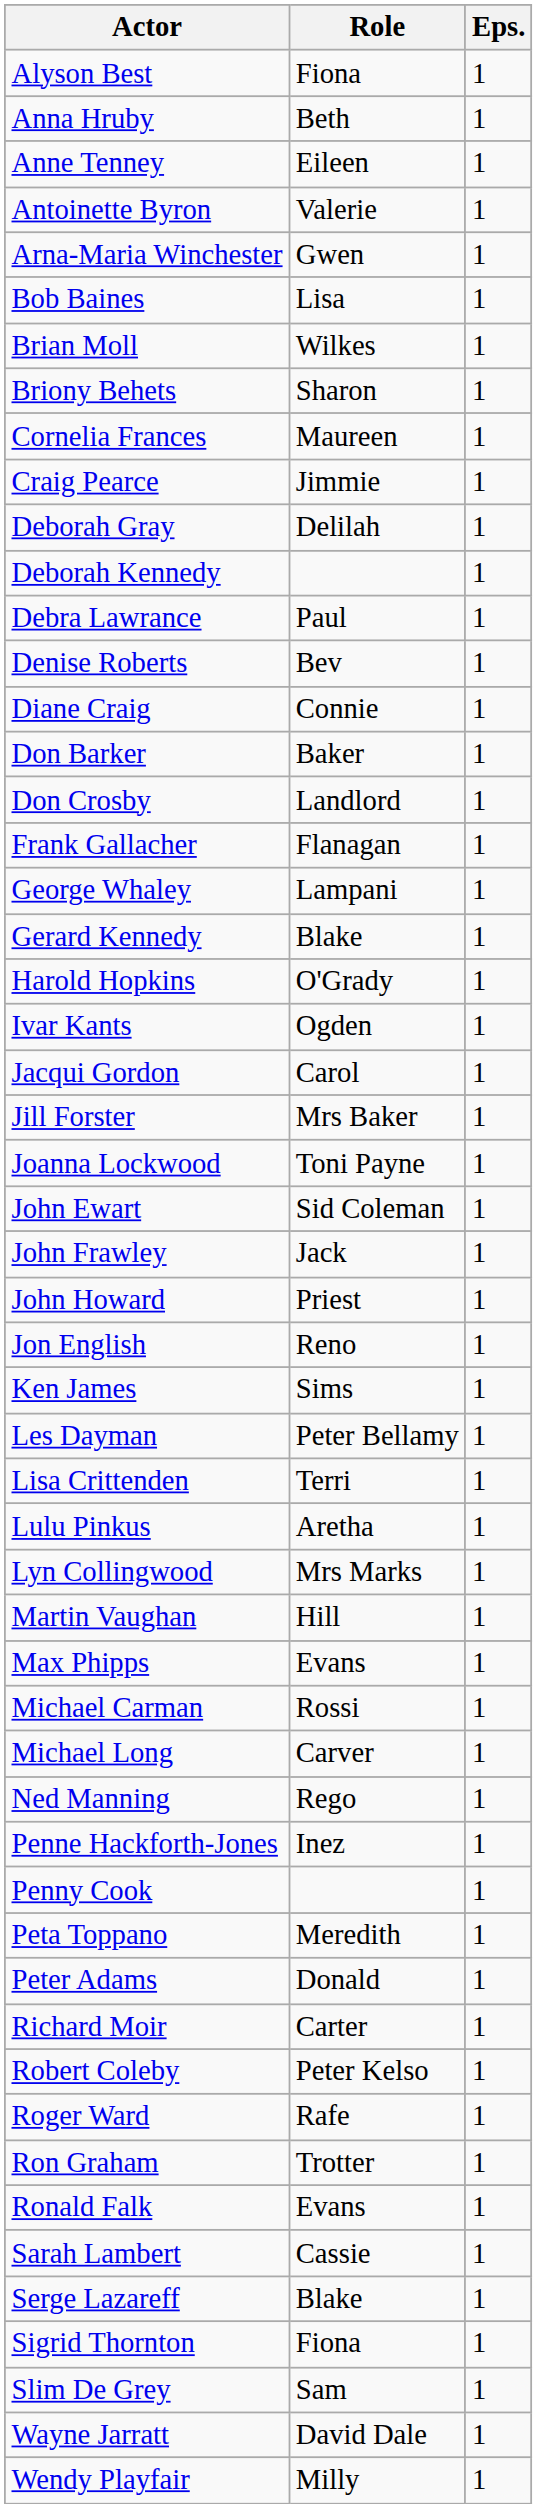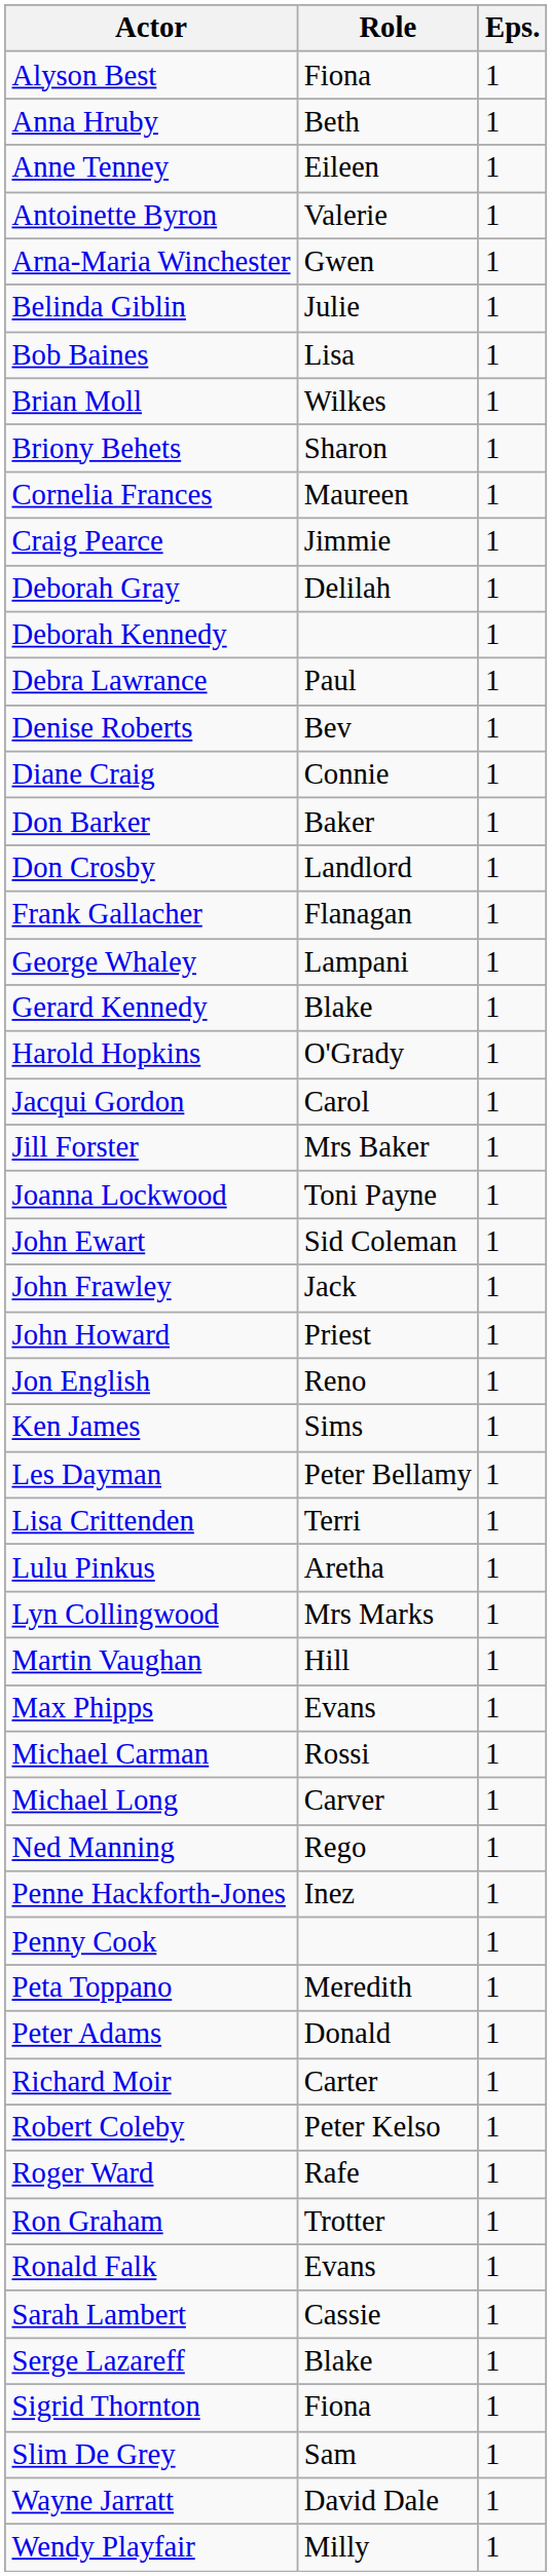 <table class="wikitable">
 <tr>
 <th>Actor</th>
 <th>Role</th>
 <th>Eps.</th>
 </tr>
 <tr>
 <td><a href='#'>Alyson Best</a></td>
 <td>Fiona</td>
 <td>1</td>
 </tr>
 <tr>
 <td><a href='#'>Anna Hruby</a></td>
 <td>Beth</td>
 <td>1</td>
 </tr>
 <tr>
 <td><a href='#'>Anne Tenney</a></td>
 <td>Eileen</td>
 <td>1</td>
 </tr>
 <tr>
 <td><a href='#'>Antoinette Byron</a></td>
 <td>Valerie</td>
 <td>1</td>
 </tr>
 <tr>
 <td><a href='#'>Arna-Maria Winchester</a></td>
 <td>Gwen</td>
+<td>1</td>
+</tr>
+<tr>
+<td><a href='#'>Belinda Giblin</a></td>
+<td>Julie</td>
 <td>1</td>
 </tr>
 <tr>
 <td><a href='#'>Bob Baines</a></td>
 <td>Lisa</td>
 <td>1</td>
 </tr>
 <tr>
 <td><a href='#'>Brian Moll</a></td>
 <td>Wilkes</td>
 <td>1</td>
 </tr>
 <tr>
 <td><a href='#'>Briony Behets</a></td>
 <td>Sharon</td>
 <td>1</td>
 </tr>
 <tr>
 <td><a href='#'>Cornelia Frances</a></td>
 <td>Maureen</td>
 <td>1</td>
 </tr>
 <tr>
 <td><a href='#'>Craig Pearce</a></td>
 <td>Jimmie</td>
 <td>1</td>
 </tr>
 <tr>
 <td><a href='#'>Deborah Gray</a></td>
 <td>Delilah</td>
 <td>1</td>
 </tr>
 <tr>
 <td><a href='#'>Deborah Kennedy</a></td>
 <td></td>
 <td>1</td>
 </tr>
 <tr>
 <td><a href='#'>Debra Lawrance</a></td>
 <td>Paul</td>
 <td>1</td>
 </tr>
 <tr>
 <td><a href='#'>Denise Roberts</a></td>
 <td>Bev</td>
 <td>1</td>
 </tr>
 <tr>
 <td><a href='#'>Diane Craig</a></td>
 <td>Connie</td>
 <td>1</td>
 </tr>
 <tr>
 <td><a href='#'> Don Barker</a></td>
 <td>Baker</td>
 <td>1</td>
 </tr>
 <tr>
 <td><a href='#'>Don Crosby</a></td>
 <td>Landlord</td>
 <td>1</td>
 </tr>
 <tr>
 <td><a href='#'>Frank Gallacher</a></td>
 <td>Flanagan</td>
 <td>1</td>
 </tr>
 <tr>
 <td><a href='#'>George Whaley</a></td>
 <td>Lampani</td>
 <td>1</td>
 </tr>
 <tr>
 <td><a href='#'>Gerard Kennedy</a></td>
 <td>Blake</td>
 <td>1</td>
 </tr>
 <tr>
 <td><a href='#'>Harold Hopkins</a></td>
 <td>O'Grady</td>
-<td>1</td>
-</tr>
-<tr>
-<td><a href='#'>Ivar Kants</a></td>
-<td>Ogden</td>
 <td>1</td>
 </tr>
 <tr>
 <td><a href='#'>Jacqui Gordon</a></td>
 <td>Carol</td>
 <td>1</td>
 </tr>
 <tr>
 <td><a href='#'>Jill Forster</a></td>
 <td>Mrs Baker</td>
 <td>1</td>
 </tr>
 <tr>
 <td><a href='#'>Joanna Lockwood</a></td>
 <td>Toni Payne</td>
 <td>1</td>
 </tr>
 <tr>
 <td><a href='#'>John Ewart</a></td>
 <td>Sid Coleman</td>
 <td>1</td>
 </tr>
 <tr>
 <td><a href='#'>John Frawley</a></td>
 <td>Jack</td>
 <td>1</td>
 </tr>
 <tr>
 <td><a href='#'> John Howard</a></td>
 <td>Priest</td>
 <td>1</td>
 </tr>
 <tr>
 <td><a href='#'>Jon English</a></td>
 <td>Reno</td>
 <td>1</td>
 </tr>
 <tr>
 <td><a href='#'>Ken James</a></td>
 <td>Sims</td>
 <td>1</td>
 </tr>
 <tr>
 <td><a href='#'>Les Dayman</a></td>
 <td>Peter Bellamy</td>
 <td>1</td>
 </tr>
 <tr>
 <td><a href='#'>Lisa Crittenden</a></td>
 <td>Terri</td>
 <td>1</td>
 </tr>
 <tr>
 <td><a href='#'>Lulu Pinkus</a></td>
 <td>Aretha</td>
 <td>1</td>
 </tr>
 <tr>
 <td><a href='#'>Lyn Collingwood</a></td>
 <td>Mrs Marks</td>
 <td>1</td>
 </tr>
 <tr>
 <td><a href='#'>Martin Vaughan</a></td>
 <td>Hill</td>
 <td>1</td>
 </tr>
 <tr>
 <td><a href='#'>Max Phipps</a></td>
 <td>Evans</td>
 <td>1</td>
 </tr>
 <tr>
 <td><a href='#'>Michael Carman</a></td>
 <td>Rossi</td>
 <td>1</td>
 </tr>
 <tr>
 <td><a href='#'>Michael Long</a></td>
 <td>Carver</td>
 <td>1</td>
 </tr>
 <tr>
 <td><a href='#'>Ned Manning</a></td>
 <td>Rego</td>
 <td>1</td>
 </tr>
 <tr>
 <td><a href='#'>Penne Hackforth-Jones</a></td>
 <td>Inez</td>
 <td>1</td>
 </tr>
 <tr>
 <td><a href='#'>Penny Cook</a></td>
 <td></td>
 <td>1</td>
 </tr>
 <tr>
 <td><a href='#'>Peta Toppano</a></td>
 <td>Meredith</td>
 <td>1</td>
 </tr>
 <tr>
 <td><a href='#'> Peter Adams</a></td>
 <td>Donald</td>
 <td>1</td>
 </tr>
 <tr>
 <td><a href='#'>Richard Moir</a></td>
 <td>Carter</td>
 <td>1</td>
 </tr>
 <tr>
 <td><a href='#'>Robert Coleby</a></td>
 <td>Peter Kelso</td>
 <td>1</td>
 </tr>
 <tr>
 <td><a href='#'>Roger Ward</a></td>
 <td>Rafe</td>
 <td>1</td>
 </tr>
 <tr>
 <td><a href='#'>Ron Graham</a></td>
 <td>Trotter</td>
 <td>1</td>
 </tr>
 <tr>
 <td><a href='#'>Ronald Falk</a></td>
 <td>Evans</td>
 <td>1</td>
 </tr>
 <tr>
 <td><a href='#'>Sarah Lambert</a></td>
 <td>Cassie</td>
 <td>1</td>
 </tr>
 <tr>
 <td><a href='#'>Serge Lazareff</a></td>
 <td>Blake</td>
 <td>1</td>
 </tr>
 <tr>
 <td><a href='#'>Sigrid Thornton</a></td>
 <td>Fiona</td>
 <td>1</td>
 </tr>
 <tr>
 <td><a href='#'>Slim De Grey</a></td>
 <td>Sam</td>
 <td>1</td>
 </tr>
 <tr>
 <td><a href='#'>Wayne Jarratt</a></td>
 <td>David Dale</td>
 <td>1</td>
 </tr>
 <tr>
 <td><a href='#'>Wendy Playfair</a></td>
 <td>Milly</td>
 <td>1</td>
 </tr>
 </table>
